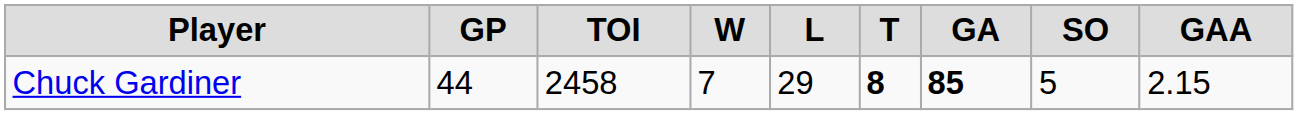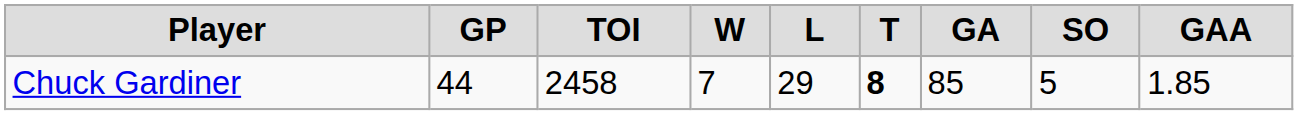 <table class="wikitable" width="50%">
 <tr align="center"  bgcolor="#dddddd">
 <td><strong>Player</strong></td>
 <td><strong>GP</strong></td>
 <td><strong>TOI</strong></td>
 <td><strong>W</strong></td>
 <td><strong>L</strong></td>
 <td><strong>T</strong></td>
 <td><strong>GA</strong></td>
 <td><strong>SO</strong></td>
 <td><strong>GAA</strong></td>
 </tr>
 <tr>
 <td><a href='#'>Chuck Gardiner</a></td>
 <td>44</td>
 <td>2458</td>
 <td>7</td>
 <td>29</td>
 <td><strong>8</strong></td>
-<td><strong>85</strong></td>
+<td>85</td>
 <td>5</td>
-<td>2.15</td>
+<td>1.85</td>
 </tr>
 </table>
